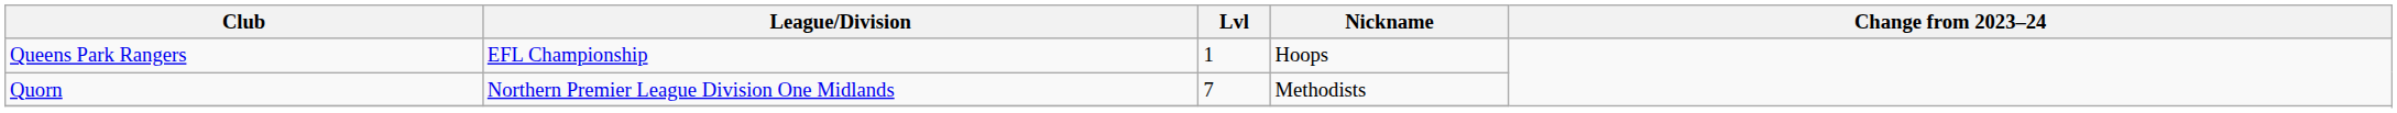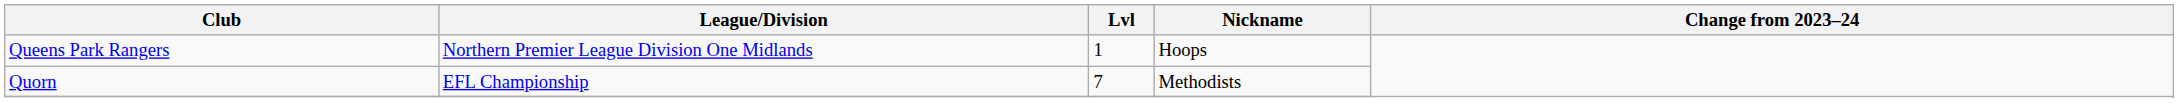 <table class="wikitable sortable" width=100% style="font-size:85%">
 <tr>
 <th width=20%>Club</th>
 <th width=30%>League/Division</th>
 <th width=3%>Lvl</th>
 <th width=10%>Nickname</th>
 <th width=37%>Change from 2023–24</th>
 </tr>
 <tr>
 <td><a href='#'>Queens Park Rangers</a></td>
-<td><a href='#'>EFL Championship</a></td>
+<td><a href='#'>Northern Premier League Division One Midlands</a></td>
 <td>1</td>
 <td>Hoops</td>
 </tr>
 <tr>
 <td><a href='#'>Quorn</a></td>
-<td><a href='#'>Northern Premier League Division One Midlands</a></td>
+<td><a href='#'>EFL Championship</a></td>
 <td>7</td>
 <td>Methodists</td>
 </tr>
 <tr>
 </tr>
 </table>
